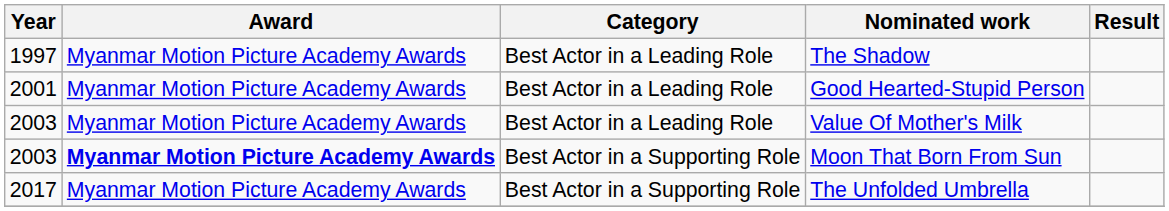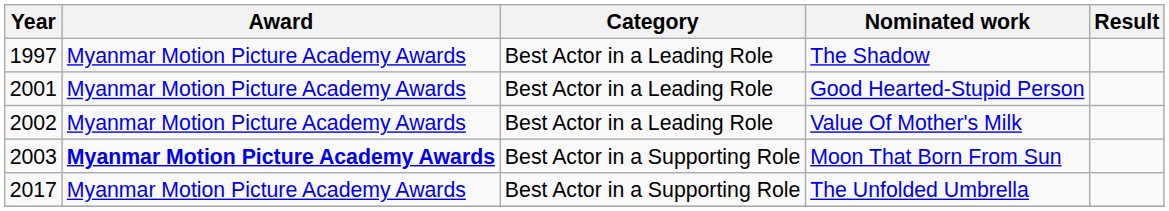 <table class="wikitable" style="font-size: 95%">
 <tr>
 <th>Year</th>
 <th>Award</th>
 <th>Category</th>
 <th>Nominated work</th>
 <th>Result</th>
 </tr>
 <tr>
 <td>1997</td>
 <td><a href='#'>Myanmar Motion Picture Academy Awards</a></td>
 <td>Best Actor in a Leading Role</td>
 <td><a href='#'>The Shadow</a></td>
 <td></td>
 </tr>
 <tr>
 <td>2001</td>
 <td><a href='#'>Myanmar Motion Picture Academy Awards</a></td>
 <td>Best Actor in a Leading Role</td>
 <td><a href='#'>Good Hearted-Stupid Person</a></td>
 <td></td>
 </tr>
 <tr>
-<td>2003</td>
+<td>2002</td>
 <td><a href='#'>Myanmar Motion Picture Academy Awards</a></td>
 <td>Best Actor in a Leading Role</td>
 <td><a href='#'>Value Of Mother's Milk</a></td>
 <td></td>
 </tr>
 <tr>
 <td>2003</td>
 <td><strong><a href='#'>Myanmar Motion Picture Academy Awards</a></strong></td>
 <td>Best Actor in a Supporting Role</td>
 <td><a href='#'>Moon That Born From Sun</a></td>
 <td></td>
 </tr>
 <tr>
 <td>2017</td>
 <td><a href='#'>Myanmar Motion Picture Academy Awards</a></td>
 <td>Best Actor in a Supporting Role</td>
 <td><a href='#'>The Unfolded Umbrella</a></td>
 <td></td>
 </tr>
 <tr>
 </tr>
 </table>
